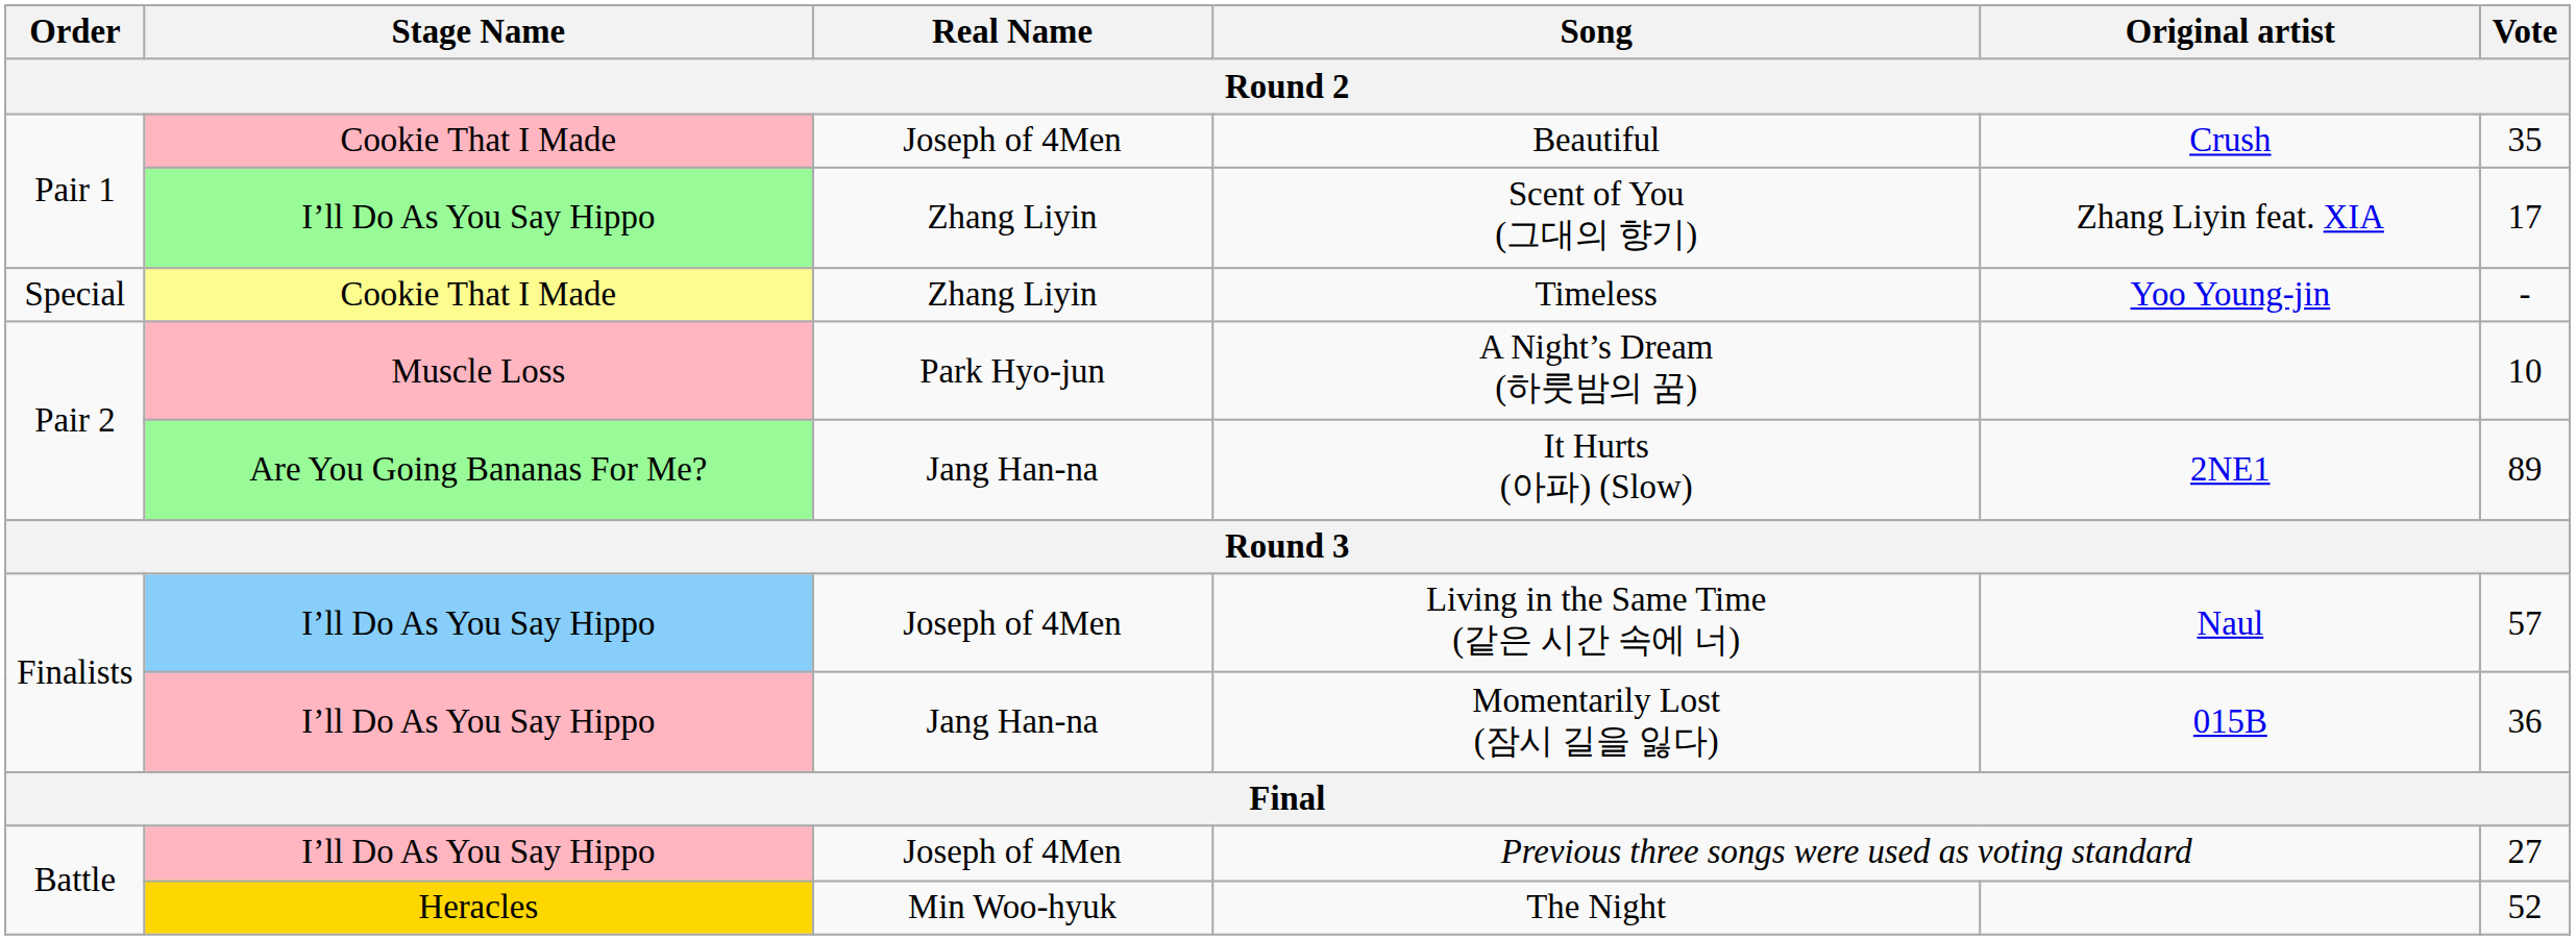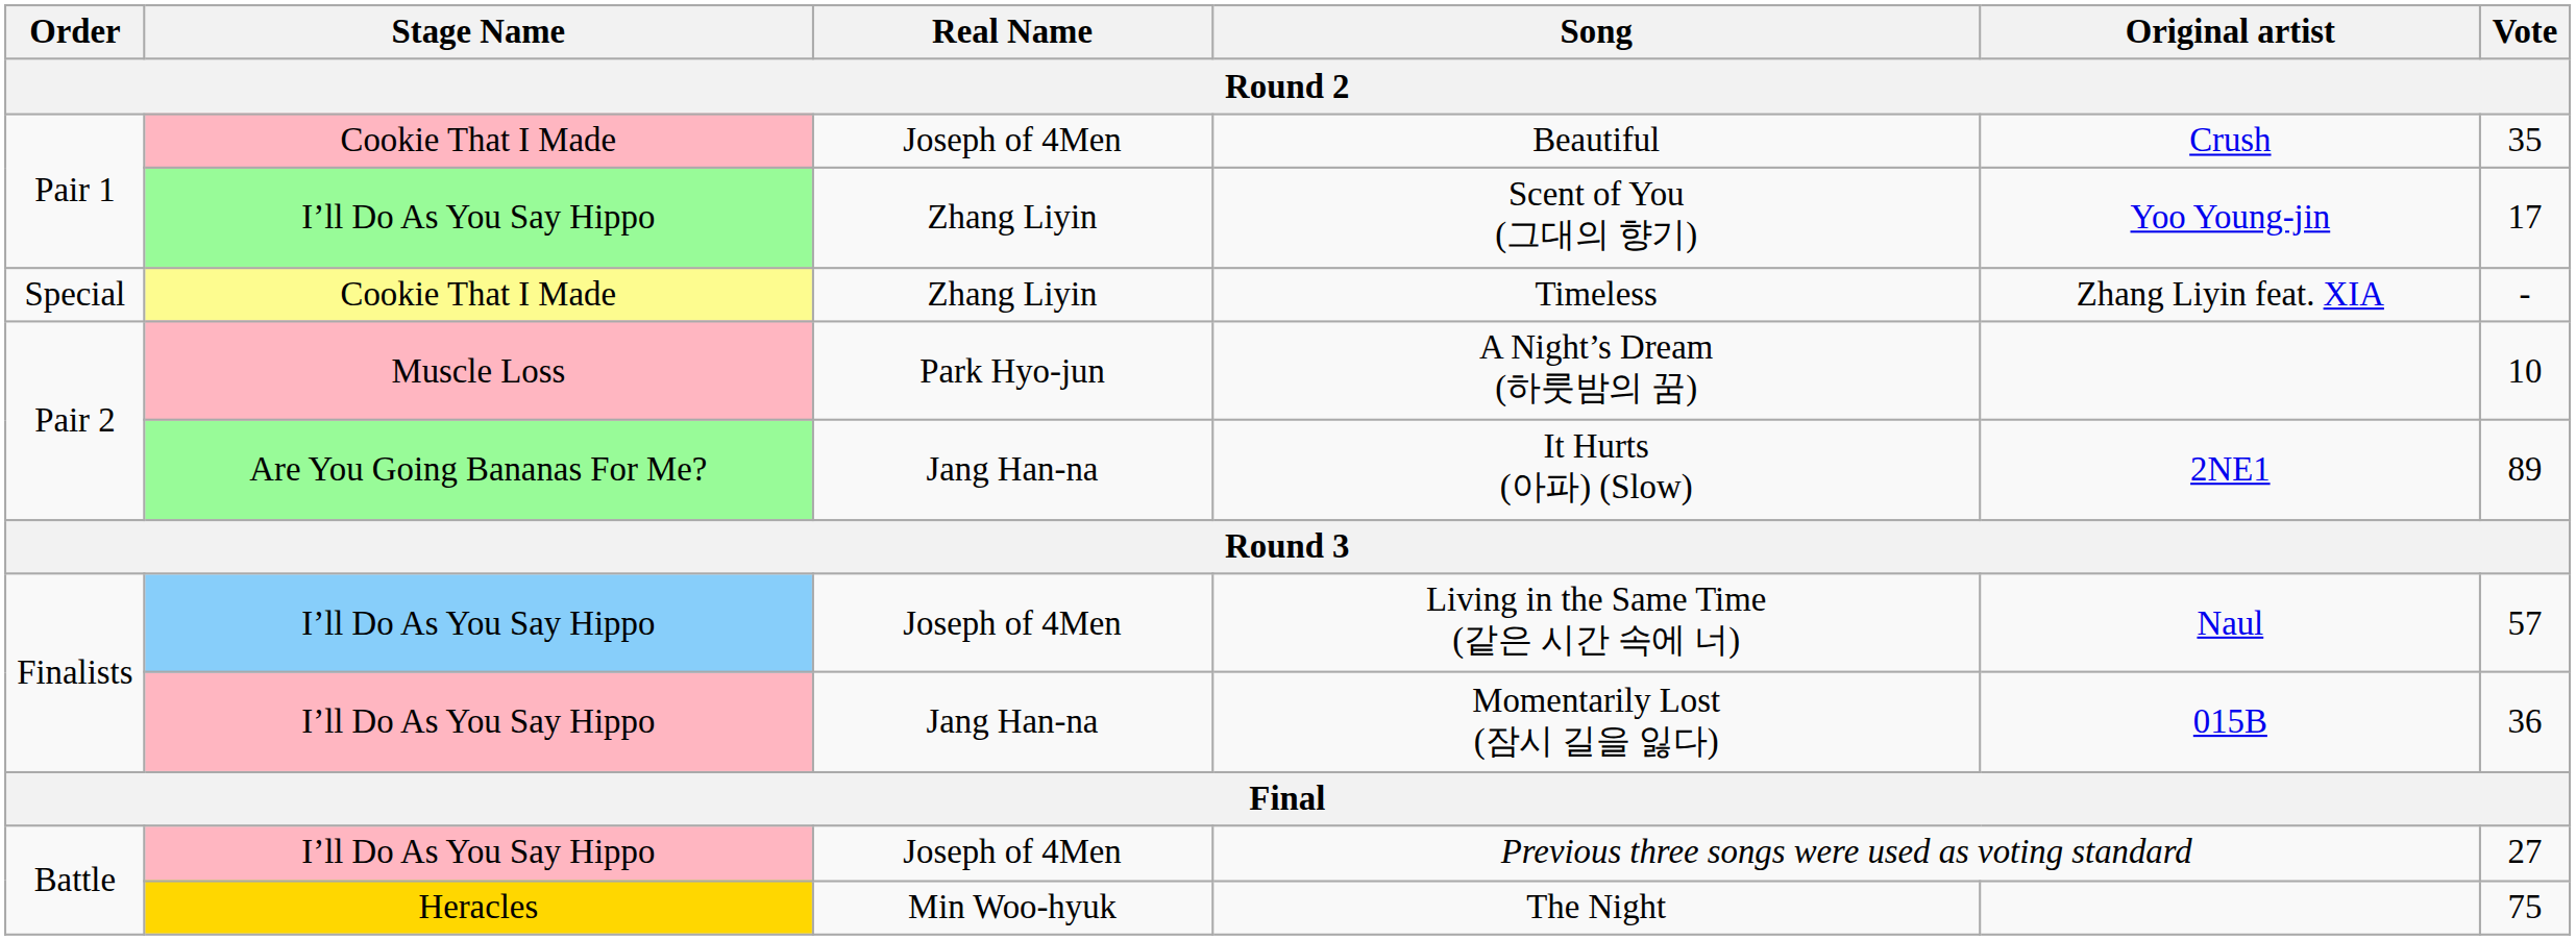 <table class="wikitable" style="text-align:center; width:95%;">
 <tr>
 <th style="width:1%">Order</th>
 <th style="width:20%;">Stage Name</th>
 <th style="width:12%">Real Name</th>
 <th style="width:23%;">Song</th>
 <th style="width:15%;">Original artist</th>
 <th style="width:1%;">Vote</th>
 </tr>
 <tr>
 <th colspan=6>Round 2</th>
 </tr>
 <tr>
 <td rowspan=2>Pair 1</td>
 <td bgcolor="lightpink">Cookie That I Made</td>
 <td>Joseph of 4Men</td>
 <td>Beautiful</td>
 <td><a href='#'>Crush</a></td>
 <td>35</td>
 </tr>
 <tr>
 <td bgcolor="palegreen">I’ll Do As You Say Hippo</td>
 <td>Zhang Liyin</td>
 <td>Scent of You<br>(그대의 향기)</td>
-<td>Zhang Liyin feat. <a href='#'>XIA</a></td>
+<td><a href='#'>Yoo Young-jin</a></td>
 <td>17</td>
 </tr>
 <tr>
 <td>Special</td>
 <td bgcolor="#FDFC8F">Cookie That I Made</td>
 <td>Zhang Liyin</td>
 <td>Timeless</td>
-<td><a href='#'>Yoo Young-jin</a></td>
+<td>Zhang Liyin feat. <a href='#'>XIA</a></td>
 <td>-</td>
 </tr>
 <tr>
 <td rowspan=2>Pair 2</td>
 <td bgcolor="lightpink">Muscle Loss</td>
 <td>Park Hyo-jun</td>
 <td>A Night’s Dream<br>(하룻밤의 꿈)</td>
 <td></td>
 <td>10</td>
 </tr>
 <tr>
 <td bgcolor="palegreen">Are You Going Bananas For Me?</td>
 <td>Jang Han-na</td>
 <td>It Hurts<br>(아파) (Slow)</td>
 <td><a href='#'>2NE1</a></td>
 <td>89</td>
 </tr>
 <tr>
 <th colspan=6>Round 3</th>
 </tr>
 <tr>
 <td rowspan=2>Finalists</td>
 <td bgcolor="lightskyblue">I’ll Do As You Say Hippo</td>
 <td>Joseph of 4Men</td>
 <td>Living in the Same Time<br>(같은 시간 속에 너)</td>
 <td><a href='#'>Naul</a></td>
 <td>57</td>
 </tr>
 <tr>
 <td bgcolor="lightpink">I’ll Do As You Say Hippo</td>
 <td>Jang Han-na</td>
 <td>Momentarily Lost<br>(잠시 길을 잃다)</td>
 <td><a href='#'>015B</a></td>
 <td>36</td>
 </tr>
 <tr>
 <th colspan=6>Final</th>
 </tr>
 <tr>
 <td rowspan=2>Battle</td>
 <td bgcolor="lightpink">I’ll Do As You Say Hippo</td>
 <td>Joseph of 4Men</td>
 <td colspan=2><em>Previous three songs were used as voting standard</em></td>
 <td>27</td>
 </tr>
 <tr>
 <td bgcolor="gold">Heracles</td>
 <td>Min Woo-hyuk</td>
 <td>The Night</td>
 <td></td>
-<td>52</td>
+<td>75</td>
 </tr>
 </table>
